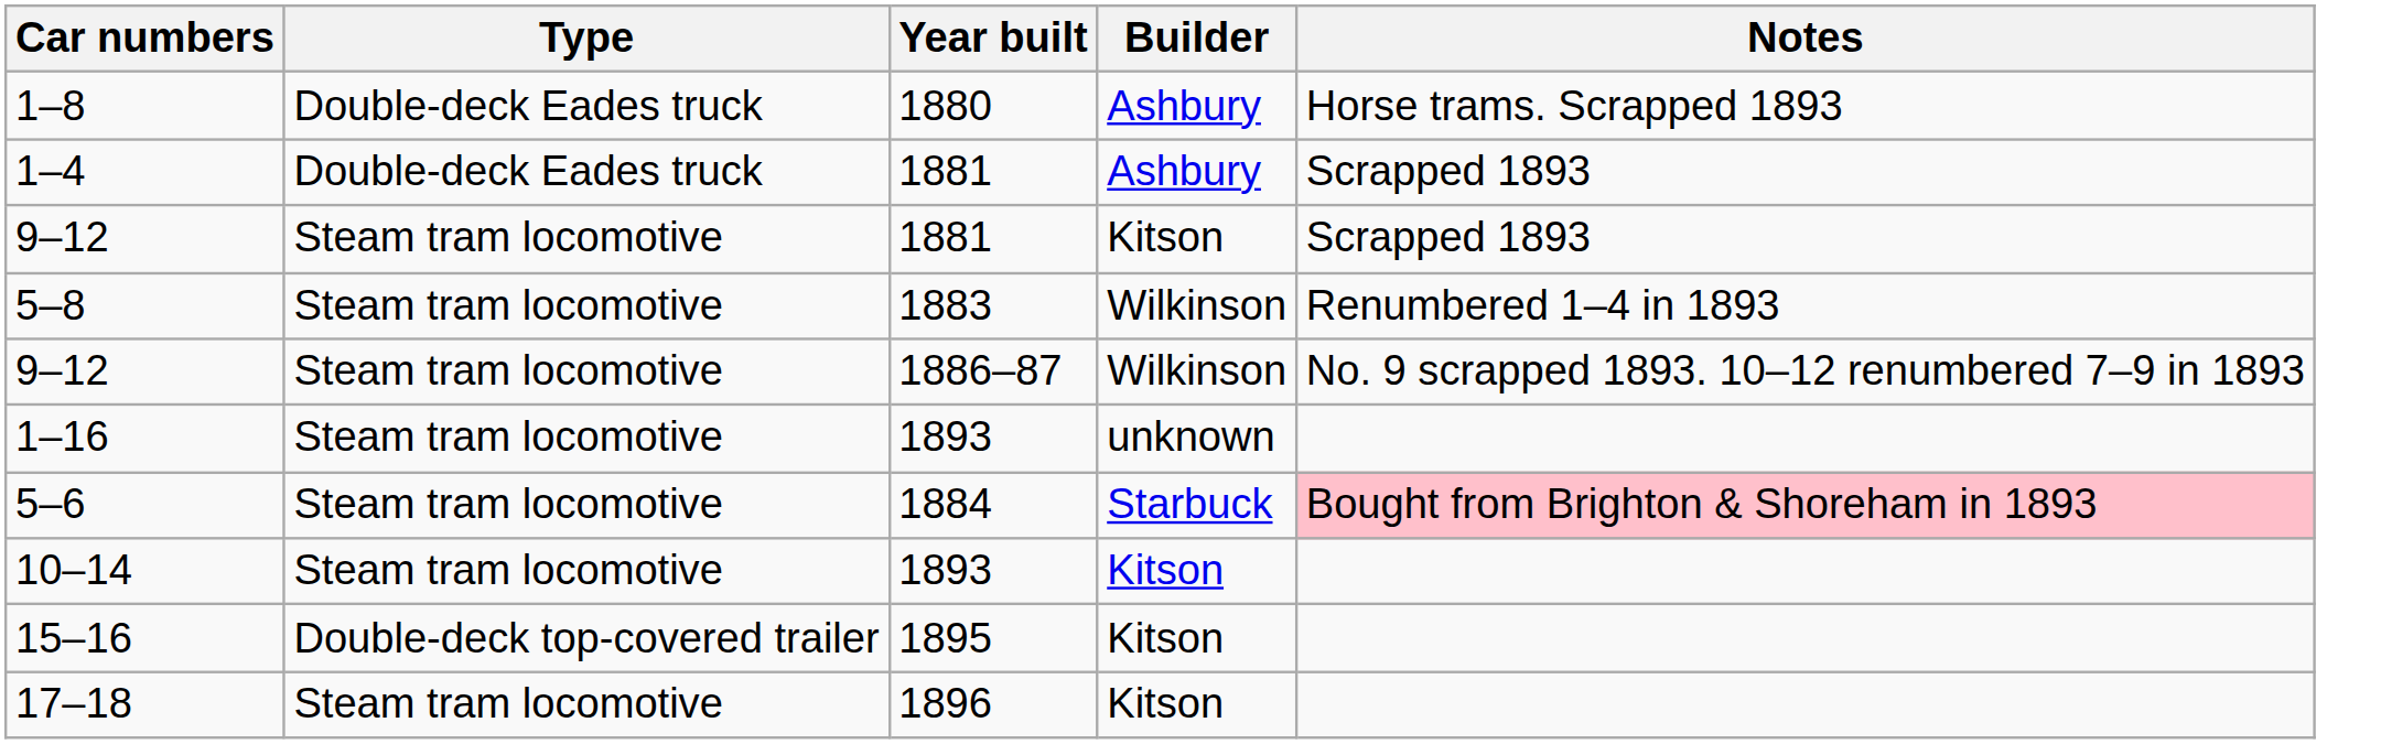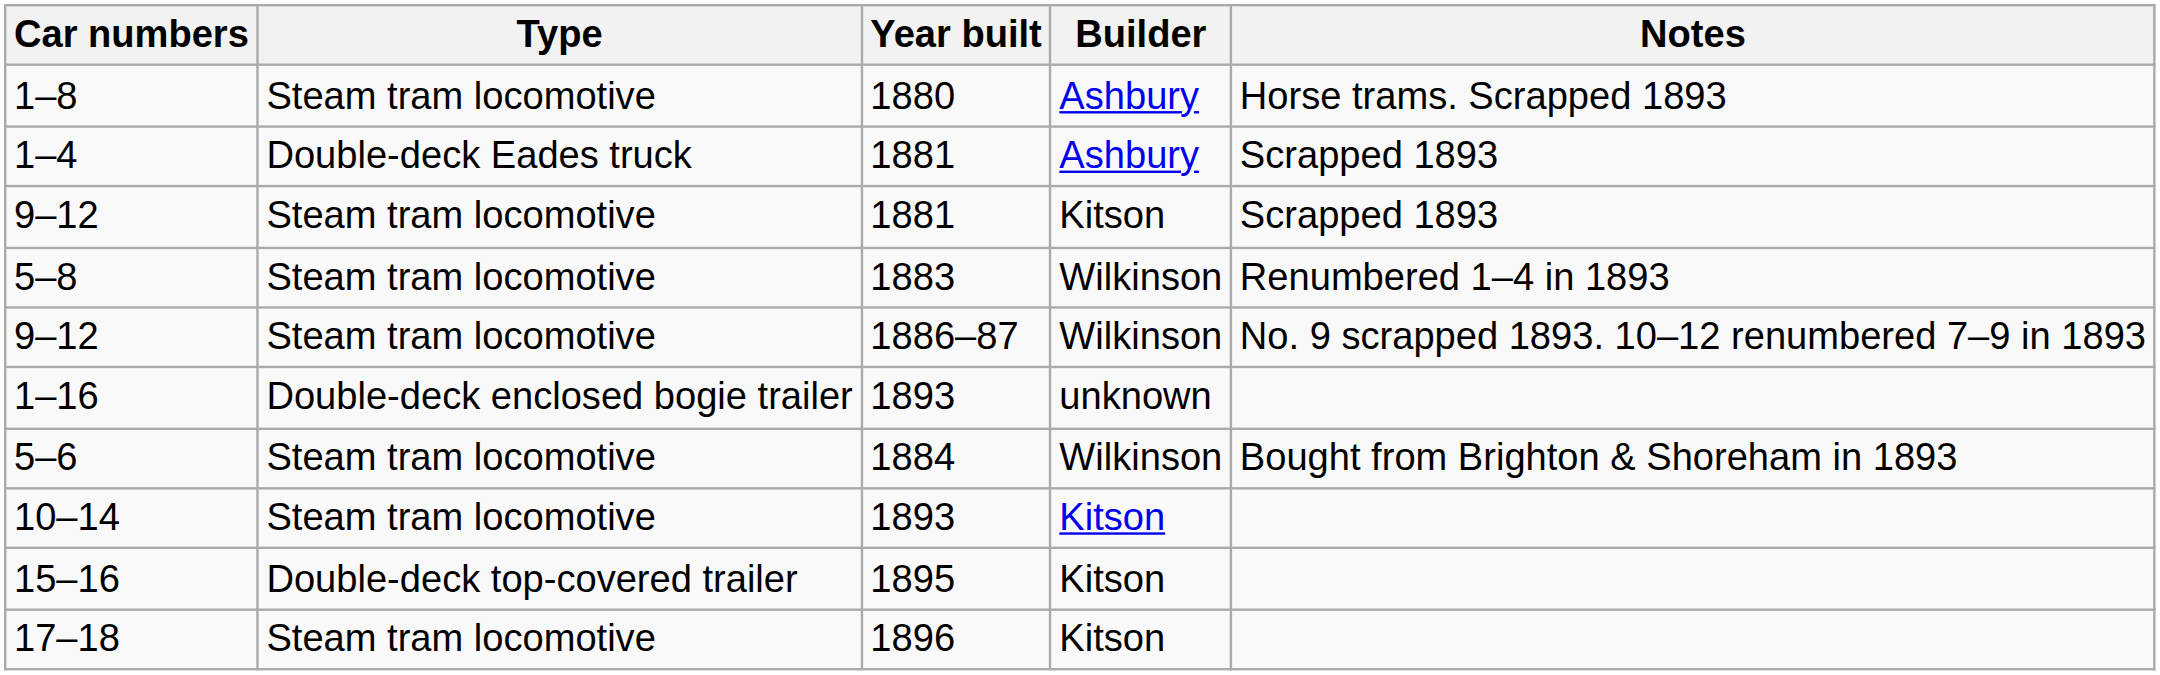 <table class="wikitable">
 <tr>
 <th>Car numbers</th>
 <th>Type</th>
 <th>Year built</th>
 <th>Builder</th>
 <th>Notes</th>
 </tr>
 <tr>
 <td>1–8</td>
-<td>Double-deck Eades truck</td>
+<td>Steam tram locomotive</td>
 <td>1880</td>
 <td><a href='#'>Ashbury</a></td>
 <td>Horse trams. Scrapped 1893</td>
 </tr>
 <tr>
 <td>1–4</td>
 <td>Double-deck Eades truck</td>
 <td>1881</td>
 <td><a href='#'>Ashbury</a></td>
 <td>Scrapped 1893</td>
 </tr>
 <tr>
 <td>9–12</td>
 <td>Steam tram locomotive</td>
 <td>1881</td>
 <td>Kitson</td>
 <td>Scrapped 1893</td>
 </tr>
 <tr>
 <td>5–8</td>
 <td>Steam tram locomotive</td>
 <td>1883</td>
 <td>Wilkinson</td>
 <td>Renumbered 1–4 in 1893</td>
 </tr>
 <tr>
 <td>9–12</td>
 <td>Steam tram locomotive</td>
 <td>1886–87</td>
 <td>Wilkinson</td>
 <td>No. 9 scrapped 1893. 10–12 renumbered 7–9 in 1893</td>
 </tr>
 <tr>
 <td>1–16</td>
-<td>Steam tram locomotive</td>
+<td>Double-deck enclosed bogie trailer</td>
 <td>1893</td>
 <td>unknown</td>
 <td></td>
 </tr>
 <tr>
 <td>5–6</td>
 <td>Steam tram locomotive</td>
 <td>1884</td>
-<td><a href='#'>Starbuck</a></td>
-<td style="background: pink;">Bought from Brighton & Shoreham in 1893</td>
+<td>Wilkinson</td>
+<td>Bought from Brighton & Shoreham in 1893</td>
 </tr>
 <tr>
 <td>10–14</td>
 <td>Steam tram locomotive</td>
 <td>1893</td>
 <td><a href='#'>Kitson</a></td>
 <td></td>
 </tr>
 <tr>
 <td>15–16</td>
 <td>Double-deck top-covered trailer</td>
 <td>1895</td>
 <td>Kitson</td>
 <td></td>
 </tr>
 <tr>
 <td>17–18</td>
 <td>Steam tram locomotive</td>
 <td>1896</td>
 <td>Kitson</td>
 <td></td>
 </tr>
 </table>
